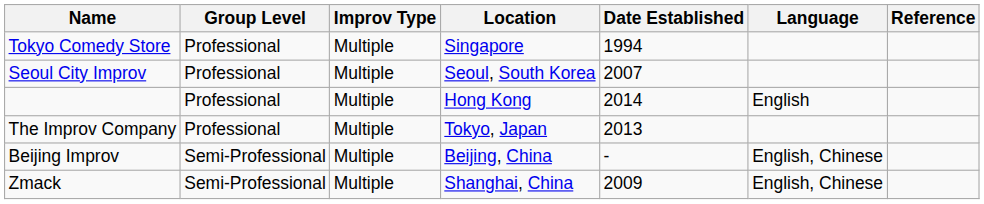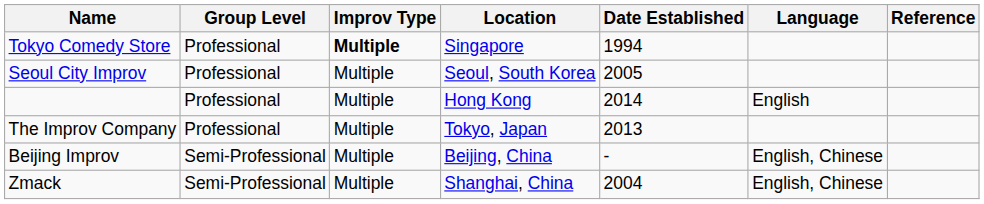 <table class="wikitable sortable">
 <tr>
 <th>Name</th>
 <th>Group Level</th>
 <th>Improv Type</th>
 <th>Location</th>
 <th>Date Established</th>
 <th>Language</th>
 <th class="sortable">Reference</th>
 </tr>
 <tr>
 <td><a href='#'>Tokyo Comedy Store</a></td>
 <td>Professional</td>
-<td>Multiple</td>
+<td><strong>Multiple</strong></td>
 <td><a href='#'>Singapore</a></td>
 <td>1994</td>
 <td></td>
 <td></td>
 </tr>
 <tr>
 <td><a href='#'>Seoul City Improv</a></td>
 <td>Professional</td>
 <td>Multiple</td>
 <td><a href='#'>Seoul</a>, <a href='#'>South Korea</a></td>
-<td>2007</td>
+<td>2005</td>
 <td></td>
 <td></td>
 </tr>
 <tr>
 <td></td>
 <td>Professional</td>
 <td>Multiple</td>
 <td><a href='#'>Hong Kong</a></td>
 <td>2014</td>
 <td>English</td>
 <td></td>
 </tr>
 <tr>
 <td>The Improv Company</td>
 <td>Professional</td>
 <td>Multiple</td>
 <td><a href='#'>Tokyo</a>, <a href='#'>Japan</a></td>
 <td>2013</td>
 <td></td>
 <td></td>
 </tr>
 <tr>
 <td>Beijing Improv</td>
 <td>Semi-Professional</td>
 <td>Multiple</td>
 <td><a href='#'>Beijing</a>, <a href='#'>China</a></td>
 <td>-</td>
 <td>English, Chinese</td>
 <td></td>
 </tr>
 <tr>
 <td>Zmack</td>
 <td>Semi-Professional</td>
 <td>Multiple</td>
 <td><a href='#'>Shanghai</a>, <a href='#'>China</a></td>
-<td>2009</td>
+<td>2004</td>
 <td>English, Chinese</td>
 <td></td>
 </tr>
 </table>
